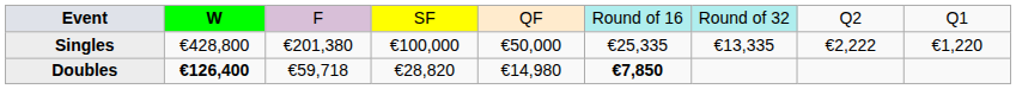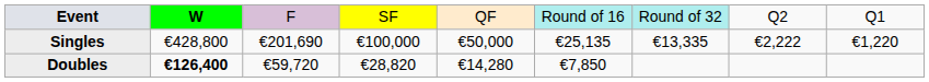 <table class=wikitable style=font-size:90%;text-align:center>
 <tr>
 <td width=130 bgcolor=dfe2e9><strong>Event</strong></td>
 <td width=80 bgcolor=lime><strong>W</strong></td>
 <td width=85 bgcolor=thistle>F</td>
 <td width=85 bgcolor=ffff00>SF</td>
 <td width=85 bgcolor=ffebcd>QF</td>
 <td width=85 bgcolor=afeeee>Round of 16</td>
 <td width=85 bgcolor=afeeee>Round of 32</td>
 <td width=85>Q2</td>
 <td width=85>Q1</td>
 </tr>
 <tr>
 <th style=background:#ededed>Singles</th>
 <td>€428,800</td>
-<td>€201,380</td>
+<td>€201,690</td>
 <td>€100,000</td>
 <td>€50,000</td>
-<td>€25,335</td>
+<td>€25,135</td>
 <td>€13,335</td>
 <td>€2,222</td>
 <td>€1,220</td>
 </tr>
 <tr>
 <th style=background:#ededed>Doubles</th>
 <td><strong>€126,400</strong></td>
-<td>€59,718</td>
+<td>€59,720</td>
 <td>€28,820</td>
-<td>€14,980</td>
-<td><strong>€7,850</strong></td>
+<td>€14,280</td>
+<td>€7,850</td>
 <td></td>
 <td></td>
 <td></td>
 </tr>
 </table>
